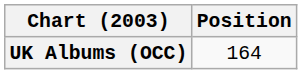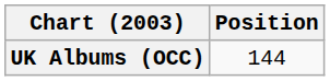 <table class="wikitable plainrowheaders" style="text-align:center">
 <tr>
 <th>Chart (2003)</th>
 <th>Position</th>
 </tr>
 <tr>
 <th scope="row">UK Albums (OCC)</th>
-<td>164</td>
+<td>144</td>
 </tr>
 </table>
